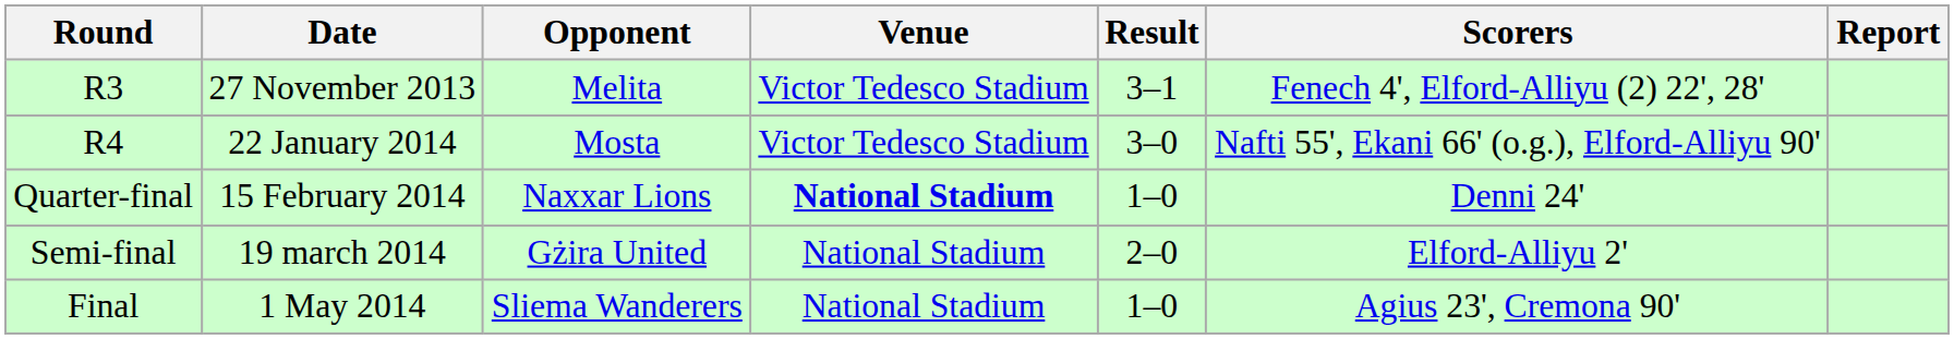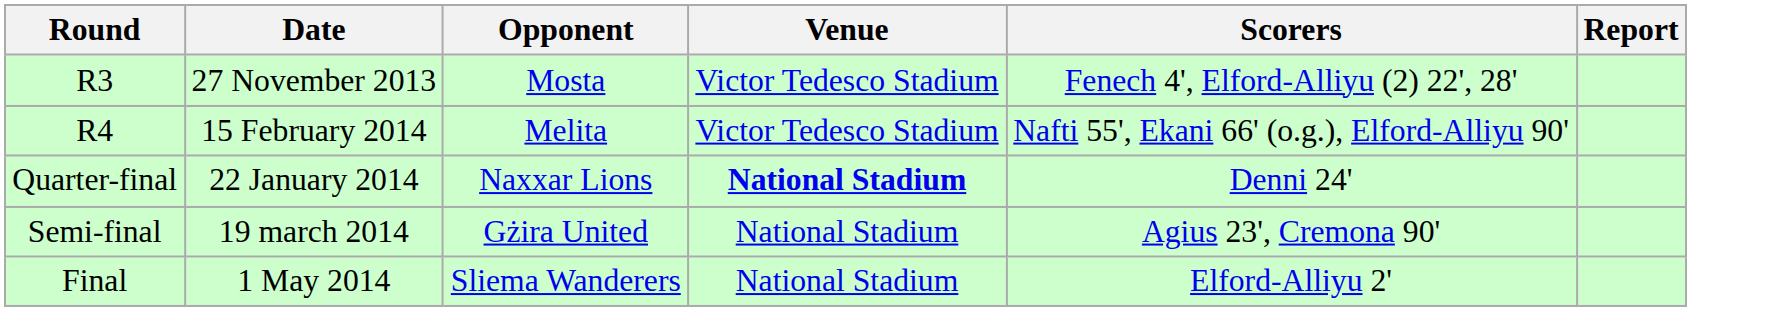 <table class="wikitable" style="font-size:100%; text-align:center">
 <tr>
 <th>Round</th>
 <th>Date</th>
 <th>Opponent</th>
 <th>Venue</th>
-<th>Result</th>
 <th>Scorers</th>
 <th>Report</th>
 </tr>
 <tr style="background-color: #CCFFCC;">
 <td>R3</td>
 <td>27 November 2013</td>
-<td><a href='#'>Melita</a></td>
+<td><a href='#'>Mosta</a></td>
 <td><a href='#'>Victor Tedesco Stadium</a></td>
-<td>3–1</td>
 <td><a href='#'>Fenech</a> 4', <a href='#'>Elford-Alliyu</a> (2) 22', 28'</td>
 <td></td>
 </tr>
 <tr style="background-color: #CCFFCC;">
 <td>R4</td>
-<td>22 January 2014</td>
-<td><a href='#'>Mosta</a></td>
+<td>15 February 2014</td>
+<td><a href='#'>Melita</a></td>
 <td><a href='#'>Victor Tedesco Stadium</a></td>
-<td>3–0</td>
 <td><a href='#'>Nafti</a> 55', <a href='#'>Ekani</a> 66' (o.g.), <a href='#'>Elford-Alliyu</a> 90'</td>
 <td></td>
 </tr>
 <tr style="background-color: #CCFFCC;">
 <td>Quarter-final</td>
-<td>15 February 2014</td>
+<td>22 January 2014</td>
 <td><a href='#'>Naxxar Lions</a></td>
 <td><strong><a href='#'>National Stadium</a></strong></td>
-<td>1–0</td>
 <td><a href='#'>Denni</a> 24'</td>
 <td></td>
 </tr>
 <tr style="background-color: #CCFFCC;">
 <td>Semi-final</td>
 <td>19 march 2014</td>
 <td><a href='#'>Gżira United</a></td>
 <td><a href='#'>National Stadium</a></td>
-<td>2–0</td>
-<td><a href='#'>Elford-Alliyu</a> 2'</td>
+<td><a href='#'>Agius</a> 23', <a href='#'>Cremona</a> 90'</td>
 <td></td>
 </tr>
 <tr style="background-color: #CCFFCC;">
 <td>Final</td>
 <td>1 May 2014</td>
 <td><a href='#'>Sliema Wanderers</a></td>
 <td><a href='#'>National Stadium</a></td>
-<td>1–0</td>
-<td><a href='#'>Agius</a> 23', <a href='#'>Cremona</a> 90'</td>
+<td><a href='#'>Elford-Alliyu</a> 2'</td>
 <td></td>
 </tr>
 </table>
